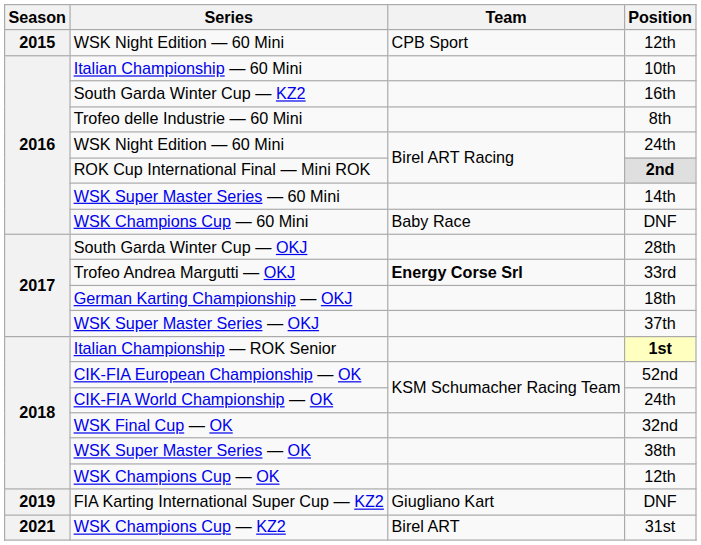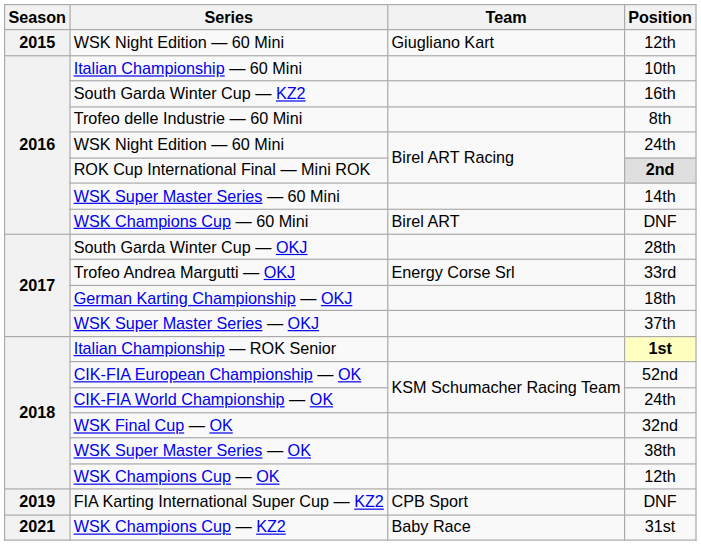 <table class="wikitable" style="font-size: 85%; text-align:center">
 <tr>
 <th>Season</th>
 <th>Series</th>
 <th>Team</th>
 <th>Position</th>
 </tr>
 <tr>
 <th>2015</th>
 <td align="left">WSK Night Edition — 60 Mini</td>
-<td align="left">CPB Sport</td>
+<td align="left">Giugliano Kart</td>
 <td>12th</td>
 </tr>
 <tr>
 <th rowspan="7">2016</th>
 <td align="left"><a href='#'>Italian Championship</a> — 60 Mini</td>
 <td align="left"></td>
 <td>10th</td>
 </tr>
 <tr>
 <td align="left">South Garda Winter Cup — <a href='#'>KZ2</a></td>
 <td align="left"></td>
 <td>16th</td>
 </tr>
 <tr>
 <td align="left">Trofeo delle Industrie — 60 Mini</td>
 <td align="left"></td>
 <td>8th</td>
 </tr>
 <tr>
 <td align="left">WSK Night Edition — 60 Mini</td>
 <td rowspan="2" align="left">Birel ART Racing</td>
 <td>24th</td>
 </tr>
 <tr>
 <td align="left">ROK Cup International Final — Mini ROK</td>
 <td style="background:#DFDFDF;"><strong>2nd</strong></td>
 </tr>
 <tr>
 <td align="left"><a href='#'>WSK Super Master Series</a> — 60 Mini</td>
 <td></td>
 <td>14th</td>
 </tr>
 <tr>
 <td align="left"><a href='#'>WSK Champions Cup</a> — 60 Mini</td>
-<td align="left">Baby Race</td>
+<td align="left">Birel ART</td>
 <td>DNF</td>
 </tr>
 <tr>
 <th rowspan="4">2017</th>
 <td align="left">South Garda Winter Cup — <a href='#'>OKJ</a></td>
 <td align="left"></td>
 <td>28th</td>
 </tr>
 <tr>
 <td align="left">Trofeo Andrea Margutti — <a href='#'>OKJ</a></td>
-<td align="left"><strong>Energy Corse Srl</strong></td>
+<td align="left">Energy Corse Srl</td>
 <td>33rd</td>
 </tr>
 <tr>
 <td align="left"><a href='#'>German Karting Championship</a> — <a href='#'>OKJ</a></td>
 <td align="left"></td>
 <td>18th</td>
 </tr>
 <tr>
 <td align="left"><a href='#'>WSK Super Master Series</a> — <a href='#'>OKJ</a></td>
 <td align="left"></td>
 <td>37th</td>
 </tr>
 <tr>
 <th rowspan="6">2018</th>
 <td align="left"><a href='#'>Italian Championship</a> — ROK Senior</td>
 <td align="left"></td>
 <td style="background:#FFFFBF;"><strong>1st</strong></td>
 </tr>
 <tr>
 <td align="left"><a href='#'>CIK-FIA European Championship</a> — <a href='#'>OK</a></td>
 <td rowspan="2">KSM Schumacher Racing Team</td>
 <td>52nd</td>
 </tr>
 <tr>
 <td align="left"><a href='#'>CIK-FIA World Championship</a> — <a href='#'>OK</a></td>
 <td>24th</td>
 </tr>
 <tr>
 <td align="left"><a href='#'>WSK Final Cup</a> — <a href='#'>OK</a></td>
 <td></td>
 <td>32nd</td>
 </tr>
 <tr>
 <td align="left"><a href='#'>WSK Super Master Series</a> — <a href='#'>OK</a></td>
 <td align="left"></td>
 <td>38th</td>
 </tr>
 <tr>
 <td align="left"><a href='#'>WSK Champions Cup</a> — <a href='#'>OK</a></td>
 <td align="left"></td>
 <td>12th</td>
 </tr>
 <tr>
 <th>2019</th>
 <td align="left">FIA Karting International Super Cup — <a href='#'>KZ2</a></td>
-<td align="left">Giugliano Kart</td>
+<td align="left">CPB Sport</td>
 <td>DNF</td>
 </tr>
 <tr>
 <th>2021</th>
 <td align="left"><a href='#'>WSK Champions Cup</a> — <a href='#'>KZ2</a></td>
-<td align="left">Birel ART</td>
+<td align="left">Baby Race</td>
 <td>31st</td>
 </tr>
 </table>
